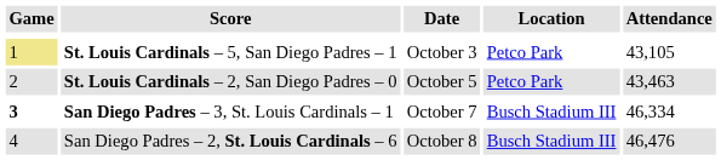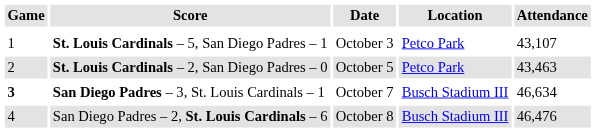 <table border="0" cellspacing="3" cellpadding="3">
 <tr style="background: #e3e3e3;">
 <th>Game</th>
 <th>Score</th>
 <th>Date</th>
 <th>Location</th>
 <th>Attendance</th>
 </tr>
 <tr style="background: #e3e3e3;">
 </tr>
 <tr>
-<td style="background: khaki;">1</td>
+<td>1</td>
 <td><strong>St. Louis Cardinals</strong> – 5, San Diego Padres – 1</td>
 <td>October 3</td>
 <td><a href='#'>Petco Park</a></td>
-<td>43,105</td>
+<td>43,107</td>
 </tr>
 <tr style="background: #e3e3e3;">
 <td>2</td>
 <td><strong>St. Louis Cardinals</strong> – 2, San Diego Padres – 0</td>
 <td>October 5</td>
 <td><a href='#'>Petco Park</a></td>
 <td>43,463</td>
 </tr>
 <tr>
 <td><strong>3</strong></td>
 <td><strong>San Diego Padres</strong> – 3, St. Louis Cardinals – 1</td>
 <td>October 7</td>
 <td><a href='#'>Busch Stadium III</a></td>
-<td>46,334</td>
+<td>46,634</td>
 </tr>
 <tr style="background: #e3e3e3;">
 <td>4</td>
 <td>San Diego Padres – 2, <strong>St. Louis Cardinals</strong> – 6</td>
 <td>October 8</td>
 <td><a href='#'>Busch Stadium III</a></td>
 <td>46,476</td>
 </tr>
 </table>
